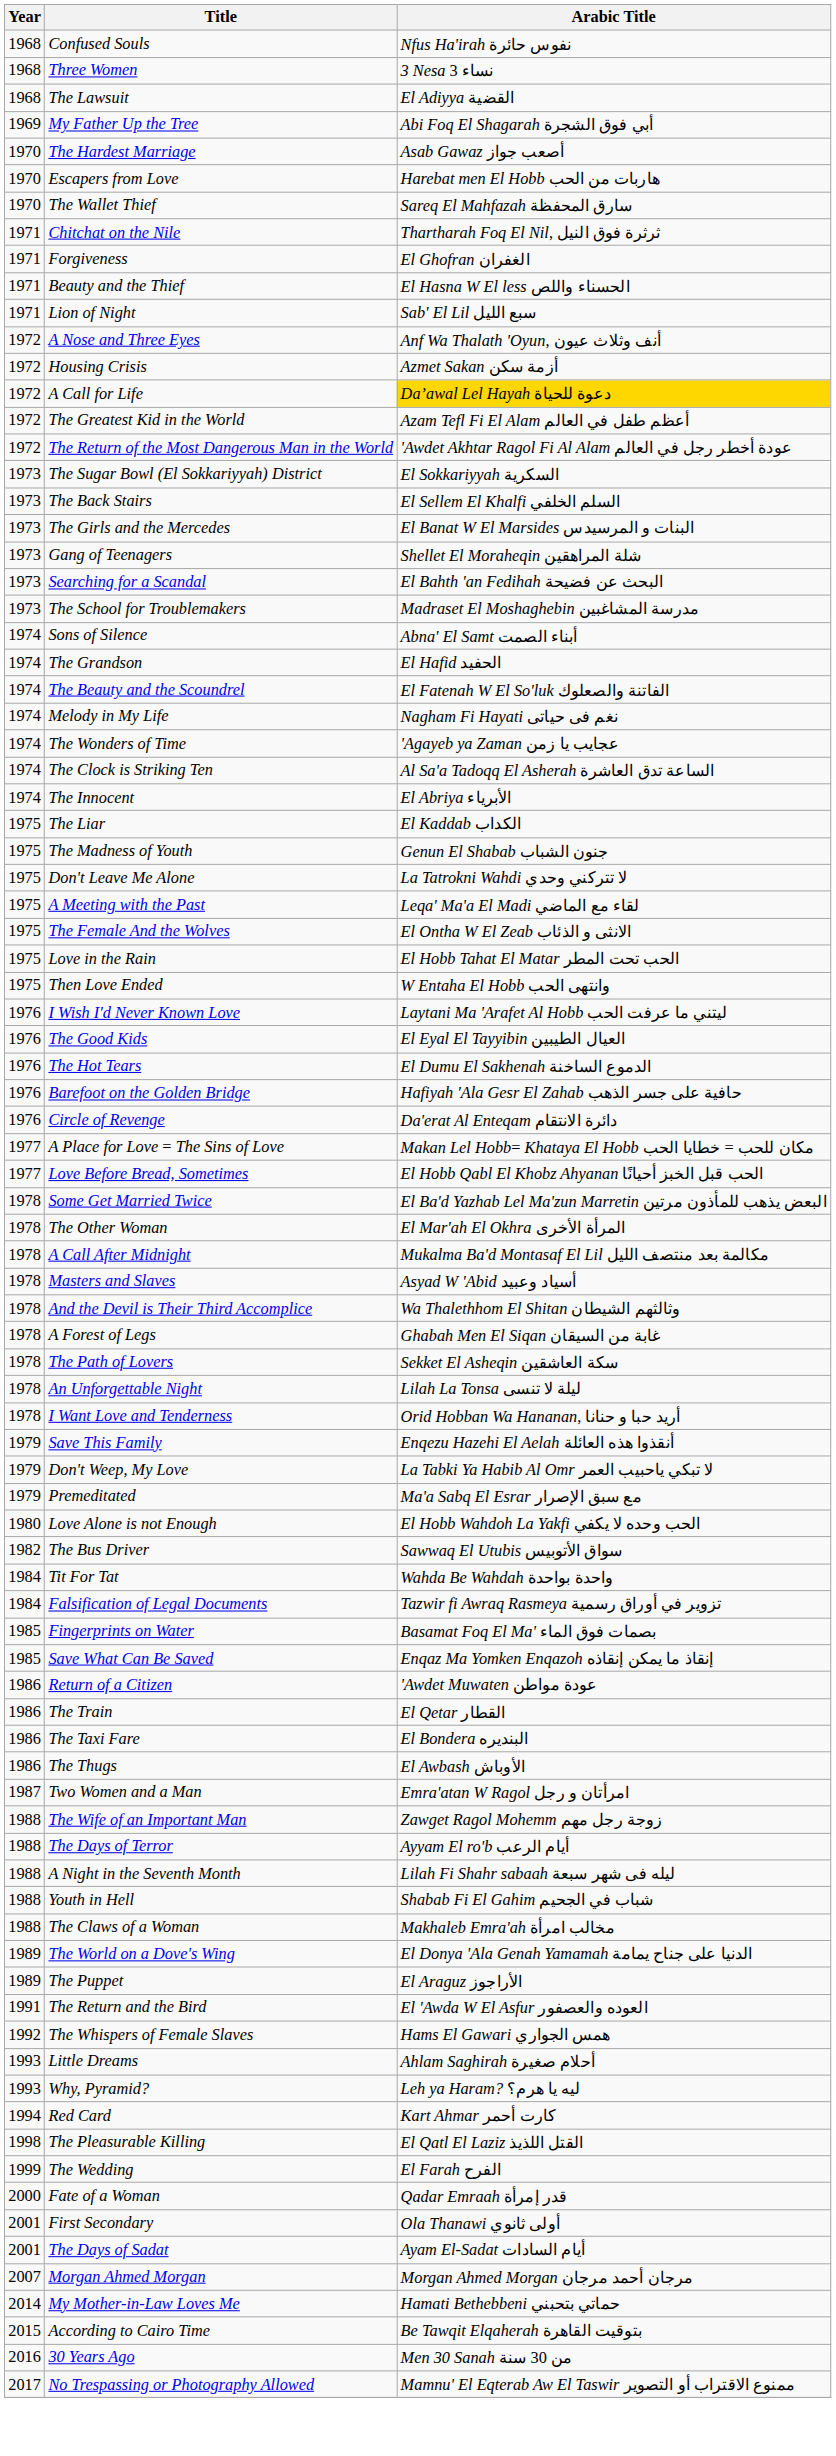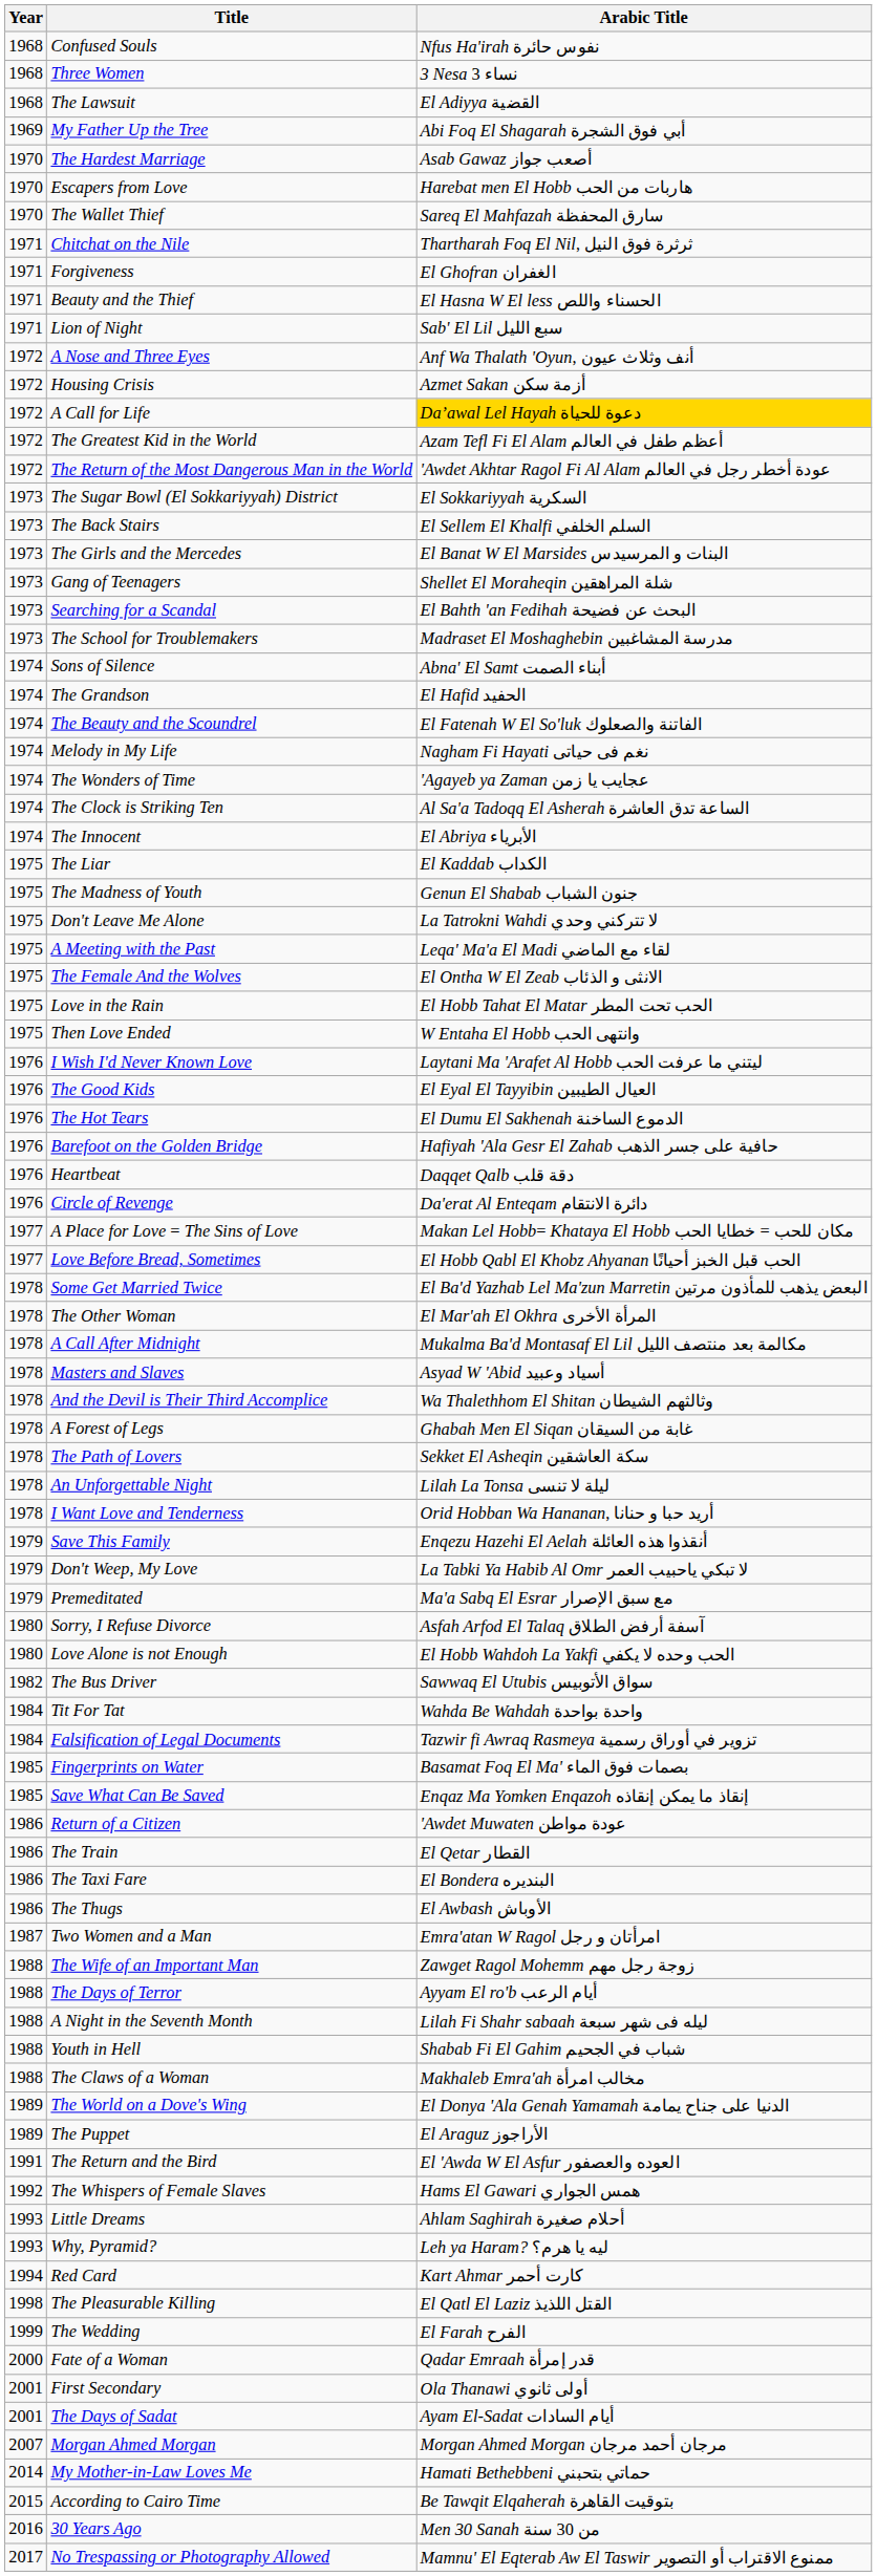 <table Class="wikitable sortable">
 <tr>
 <th>Year</th>
 <th>Title</th>
 <th>Arabic Title</th>
 </tr>
 <tr>
 <td>1968</td>
 <td><em>Confused Souls</em></td>
 <td><em>Nfus Ha'irah</em> نفوس حائرة</td>
 </tr>
 <tr>
 <td>1968</td>
 <td><em><a href='#'>Three Women</a></em></td>
 <td><em>3 Nesa</em> 3 نساء</td>
 </tr>
 <tr>
 <td>1968</td>
 <td><em>The Lawsuit</em></td>
 <td><em>El Adiyya</em> القضية</td>
 </tr>
 <tr>
 <td>1969</td>
 <td><em><a href='#'>My Father Up the Tree</a></em></td>
 <td><em>Abi Foq El Shagarah</em>  أبي فوق الشجرة</td>
 </tr>
 <tr>
 <td>1970</td>
 <td><em><a href='#'>The Hardest Marriage</a></em></td>
 <td><em>Asab Gawaz</em>  أصعب جواز</td>
 </tr>
 <tr>
 <td>1970</td>
 <td><em>Escapers from Love</em></td>
 <td><em>Harebat men El Hobb</em> هاربات من الحب</td>
 </tr>
 <tr>
 <td>1970</td>
 <td><em>The Wallet Thief</em></td>
 <td><em>Sareq El Mahfazah</em>  سارق المحفظة</td>
 </tr>
 <tr>
 <td>1971</td>
 <td><em><a href='#'>Chitchat on the Nile</a></em></td>
 <td><em>Thartharah Foq El Nil</em>, ثرثرة فوق النيل</td>
 </tr>
 <tr>
 <td>1971</td>
 <td><em>Forgiveness</em></td>
 <td><em>El Ghofran</em>  الغفران</td>
 </tr>
 <tr>
 <td>1971</td>
 <td><em>Beauty and the Thief</em></td>
 <td><em>El Hasna W El less</em>    الحسناء واللص</td>
 </tr>
 <tr>
 <td>1971</td>
 <td><em>Lion of Night</em></td>
 <td><em>Sab' El Lil</em>  سبع الليل</td>
 </tr>
 <tr>
 <td>1972</td>
 <td><em><a href='#'>A Nose and Three Eyes</a></em></td>
 <td><em>Anf Wa Thalath 'Oyun</em>, أنف وثلاث عيون</td>
 </tr>
 <tr>
 <td>1972</td>
 <td><em>Housing Crisis</em></td>
 <td><em>Azmet Sakan</em>  أزمة سكن</td>
 </tr>
 <tr>
 <td>1972</td>
 <td><em>A Call for Life</em></td>
 <td style="background: gold;"><em>Da’awal Lel Hayah</em>  دعوة للحياة</td>
 </tr>
 <tr>
 <td>1972</td>
 <td><em>The Greatest Kid in the World</em></td>
 <td><em>Azam Tefl Fi El Alam</em>  أعظم طفل في العالم</td>
 </tr>
 <tr>
 <td>1972</td>
 <td><em><a href='#'>The Return of the Most Dangerous Man in the World</a></em></td>
 <td><em>'Awdet Akhtar Ragol Fi Al Alam  </em>                              عودة أخطر رجل في العالم</td>
 </tr>
 <tr>
 <td>1973</td>
 <td><em>The Sugar Bowl (El Sokkariyyah) District</em></td>
 <td><em>El Sokkariyyah</em> السكرية</td>
 </tr>
 <tr>
 <td>1973</td>
 <td><em>The Back Stairs</em></td>
 <td><em>El Sellem El Khalfi  </em>       السلم الخلفي</td>
 </tr>
 <tr>
 <td>1973</td>
 <td><em>The Girls and the Mercedes</em></td>
 <td><em>El Banat W El Marsides</em> البنات و المرسيدس</td>
 </tr>
 <tr>
 <td>1973</td>
 <td><em>Gang of Teenagers</em></td>
 <td><em>Shellet El Moraheqin</em>  شلة المراهقين</td>
 </tr>
 <tr>
 <td>1973</td>
 <td><em><a href='#'>Searching for a Scandal</a></em></td>
 <td><em>El Bahth 'an Fedihah</em> البحث عن فضيحة</td>
 </tr>
 <tr>
 <td>1973</td>
 <td><em>The School for Troublemakers</em></td>
 <td><em>Madraset El Moshaghebin</em>  مدرسة المشاغبين</td>
 </tr>
 <tr>
 <td>1974</td>
 <td><em>Sons of Silence</em></td>
 <td><em>Abna' El Samt</em>  أبناء الصمت</td>
 </tr>
 <tr>
 <td>1974</td>
 <td><em>The Grandson</em></td>
 <td><em>El Hafid</em>  الحفيد</td>
 </tr>
 <tr>
 <td>1974</td>
 <td><em><a href='#'>The Beauty and the Scoundrel</a></em></td>
 <td><em>El Fatenah W El So'luk</em> الفاتنة والصعلوك</td>
 </tr>
 <tr>
 <td>1974</td>
 <td><em>Melody in My Life</em></td>
 <td><em>Nagham Fi Hayati</em>    نغم فى حياتى</td>
 </tr>
 <tr>
 <td>1974</td>
 <td><em>The Wonders of Time</em></td>
 <td><em>'Agayeb ya Zaman</em>     عجايب يا زمن</td>
 </tr>
 <tr>
 <td>1974</td>
 <td><em>The Clock is Striking Ten</em></td>
 <td><em>Al Sa'a Tadoqq El Asherah </em>الساعة تدق العاشرة</td>
 </tr>
 <tr>
 <td>1974</td>
 <td><em>The Innocent</em></td>
 <td><em>El Abriya </em>  الأبرياء</td>
 </tr>
 <tr>
 <td>1975</td>
 <td><em>The Liar</em></td>
 <td><em>El Kaddab</em> الكداب</td>
 </tr>
 <tr>
 <td>1975</td>
 <td><em>The Madness of Youth</em></td>
 <td><em>Genun El Shabab</em>          جنون الشباب</td>
 </tr>
 <tr>
 <td>1975</td>
 <td><em>Don't Leave Me Alone</em></td>
 <td><em>La Tatrokni Wahdi</em>            لا تتركني وحدي</td>
 </tr>
 <tr>
 <td>1975</td>
 <td><em><a href='#'>A Meeting with the Past</a></em></td>
 <td><em>Leqa' Ma'a El Madi</em>          لقاء مع الماضي</td>
 </tr>
 <tr>
 <td>1975</td>
 <td><em><a href='#'>The Female And the Wolves</a></em></td>
 <td><em>El Ontha W El Zeab </em>    الانثى و الذئاب</td>
 </tr>
 <tr>
 <td>1975</td>
 <td><em>Love in the Rain</em></td>
 <td><em>El Hobb Tahat El Matar</em>  الحب تحت المطر</td>
 </tr>
 <tr>
 <td>1975</td>
 <td><em>Then Love Ended</em></td>
 <td><em>W Entaha El Hobb </em>   وانتهى الحب</td>
 </tr>
 <tr>
 <td>1976</td>
 <td><em><a href='#'>I Wish I'd Never Known Love</a></em></td>
 <td><em>Laytani Ma 'Arafet Al Hobb</em> ليتني ما عرفت الحب</td>
 </tr>
 <tr>
 <td>1976</td>
 <td><em><a href='#'>The Good Kids</a></em></td>
 <td><em>El Eyal El Tayyibin</em>       العيال الطيبين</td>
 </tr>
 <tr>
 <td>1976</td>
 <td><em><a href='#'>The Hot Tears</a></em></td>
 <td><em>El Dumu El Sakhenah</em>  الدموع الساخنة</td>
 </tr>
 <tr>
 <td>1976</td>
 <td><em><a href='#'>Barefoot on the Golden Bridge</a></em></td>
 <td><em>Hafiyah 'Ala Gesr El Zahab</em>   حافية على جسر الذهب</td>
 </tr>
 <tr>
 <td>1976</td>
+<td><em>Heartbeat</em></td>
+<td><em>Daqqet Qalb</em>  دقة قلب</td>
+</tr>
+<tr>
+<td>1976</td>
 <td><em><a href='#'>Circle of Revenge</a></em></td>
 <td><em>Da'erat Al Enteqam</em>       دائرة الانتقام</td>
 </tr>
 <tr>
 <td>1977</td>
 <td><em>A Place for Love</em> = <em>The Sins of Love</em></td>
 <td><em>Makan Lel Hobb</em>= <em>Khataya El Hobb</em>                            مكان للحب = خطايا الحب</td>
 </tr>
 <tr>
 <td>1977</td>
 <td><em><a href='#'>Love Before Bread, Sometimes</a></em></td>
 <td><em>El Hobb Qabl El Khobz Ahyanan</em>                          الحب قبل الخبز أحيانًا</td>
 </tr>
 <tr>
 <td>1978</td>
 <td><em><a href='#'>Some Get Married Twice</a></em></td>
 <td><em>El Ba'd Yazhab Lel Ma'zun Marretin</em>                       البعض يذهب للمأذون مرتين</td>
 </tr>
 <tr>
 <td>1978</td>
 <td><em>The Other Woman</em></td>
 <td><em>El Mar'ah  El Okhra</em>        المرأة الأخرى</td>
 </tr>
 <tr>
 <td>1978</td>
 <td><em><a href='#'>A Call After Midnight</a></em></td>
 <td><em>Mukalma Ba'd Montasaf El Lil </em>                                   مكالمة بعد منتصف الليل</td>
 </tr>
 <tr>
 <td>1978</td>
 <td><em><a href='#'>Masters and Slaves</a></em></td>
 <td><em>Asyad W 'Abid</em> أسياد وعبيد</td>
 </tr>
 <tr>
 <td>1978</td>
 <td><em><a href='#'>And the Devil is Their Third Accomplice</a></em></td>
 <td><em>Wa Thalethhom El Shitan</em> وثالثهم الشيطان</td>
 </tr>
 <tr>
 <td>1978</td>
 <td><em>A Forest of Legs</em></td>
 <td><em>Ghabah Men El Siqan</em>    غابة من السيقان</td>
 </tr>
 <tr>
 <td>1978</td>
 <td><em><a href='#'>The Path of Lovers</a></em></td>
 <td><em>Sekket El Asheqin</em>            سكة العاشقين</td>
 </tr>
 <tr>
 <td>1978</td>
 <td><em><a href='#'>An Unforgettable Night</a></em></td>
 <td><em>Lilah La Tonsa</em> ليلة لا تنسى</td>
 </tr>
 <tr>
 <td>1978</td>
 <td><em><a href='#'>I Want Love and Tenderness</a></em></td>
 <td><em>Orid Hobban Wa Hananan</em>, أريد حبا و حنانا</td>
 </tr>
 <tr>
 <td>1979</td>
 <td><em><a href='#'>Save This Family</a></em></td>
 <td><em>Enqezu Hazehi El Aelah</em> أنقذوا هذه العائلة</td>
 </tr>
 <tr>
 <td>1979</td>
 <td><em>Don't Weep, My Love</em></td>
 <td><em>La Tabki Ya Habib Al Omr</em> لا تبكي ياحبيب العمر</td>
 </tr>
 <tr>
 <td>1979</td>
 <td><em>Premeditated</em></td>
 <td><em>Ma'a Sabq El Esrar </em>    مع سبق الإصرار</td>
+</tr>
+<tr>
+<td>1980</td>
+<td><em>Sorry, I Refuse Divorce</em></td>
+<td><em>Asfah Arfod El Talaq  </em> آسفة أرفض الطلاق</td>
 </tr>
 <tr>
 <td>1980</td>
 <td><em>Love Alone is not Enough</em></td>
 <td><em>El Hobb Wahdoh La Yakfi</em> الحب وحده لا يكفي</td>
 </tr>
 <tr>
 <td>1982</td>
 <td><em>The Bus Driver</em></td>
 <td><em>Sawwaq El Utubis</em>   سواق الأتوبيس</td>
 </tr>
 <tr>
 <td>1984</td>
 <td><em>Tit For Tat</em></td>
 <td><em>Wahda Be Wahdah  </em>   واحدة بواحدة</td>
 </tr>
 <tr>
 <td>1984</td>
 <td><em><a href='#'>Falsification of Legal Documents</a></em></td>
 <td><em>Tazwir fi Awraq Rasmeya</em>  تزوير في أوراق رسمية</td>
 </tr>
 <tr>
 <td>1985</td>
 <td><em><a href='#'>Fingerprints on Water</a></em></td>
 <td><em>Basamat Foq El Ma'  </em>  بصمات فوق الماء</td>
 </tr>
 <tr>
 <td>1985</td>
 <td><em><a href='#'>Save What Can Be Saved </a></em></td>
 <td><em>Enqaz Ma Yomken Enqazoh</em>  إنقاذ ما يمكن إنقاذه</td>
 </tr>
 <tr>
 <td>1986</td>
 <td><em><a href='#'>Return of a Citizen</a></em></td>
 <td><em>'Awdet  Muwaten </em>  عودة مواطن</td>
 </tr>
 <tr>
 <td>1986</td>
 <td><em>The Train</em></td>
 <td><em>El Qetar</em>  القطار</td>
 </tr>
 <tr>
 <td>1986</td>
 <td><em>The Taxi Fare</em></td>
 <td><em>El Bondera</em>  البنديره</td>
 </tr>
 <tr>
 <td>1986</td>
 <td><em>The Thugs</em></td>
 <td><em>El Awbash</em> الأوباش</td>
 </tr>
 <tr>
 <td>1987</td>
 <td><em>Two Women and a Man</em></td>
 <td><em>Emra'atan W Ragol</em>  امرأتان و رجل</td>
 </tr>
 <tr>
 <td>1988</td>
 <td><em><a href='#'>The Wife of an Important Man</a></em></td>
 <td><em>Zawget Ragol Mohemm</em>  زوجة رجل مهم</td>
 </tr>
 <tr>
 <td>1988</td>
 <td><em><a href='#'>The Days of Terror</a></em></td>
 <td><em>Ayyam El ro'b</em>  أيام الرعب</td>
 </tr>
 <tr>
 <td>1988</td>
 <td><em>A Night in the Seventh Month </em></td>
 <td><em>Lilah Fi Shahr sabaah </em>   ليله فى شهر سبعة</td>
 </tr>
 <tr>
 <td>1988</td>
 <td><em>Youth in Hell</em></td>
 <td><em>Shabab Fi El Gahim </em>    شباب في الجحيم</td>
 </tr>
 <tr>
 <td>1988</td>
 <td><em>The Claws of a Woman</em></td>
 <td><em>Makhaleb Emra'ah </em>     مخالب امرأة</td>
 </tr>
 <tr>
 <td>1989</td>
 <td><em><a href='#'>The World on a Dove's Wing</a></em></td>
 <td><em>El Donya 'Ala Genah Yamamah</em> الدنيا على جناح يمامة</td>
 </tr>
 <tr>
 <td>1989</td>
 <td><em>The Puppet</em></td>
 <td><em>El Araguz</em>  الأراجوز</td>
 </tr>
 <tr>
 <td>1991</td>
 <td><em>The Return and the Bird</em></td>
 <td><em>El 'Awda W El Asfur</em>   العوده والعصفور</td>
 </tr>
 <tr>
 <td>1992</td>
 <td><em>The Whispers of Female Slaves</em></td>
 <td><em>Hams El Gawari </em>            همس الجواري</td>
 </tr>
 <tr>
 <td>1993</td>
 <td><em>Little Dreams</em></td>
 <td><em>Ahlam Saghirah </em>              أحلام صغيرة</td>
 </tr>
 <tr>
 <td>1993</td>
 <td><em>Why,  Pyramid?</em></td>
 <td><em>Leh ya Haram?</em>  ليه يا هرم؟</td>
 </tr>
 <tr>
 <td>1994</td>
 <td><em>Red Card</em></td>
 <td><em>Kart Ahmar</em>  كارت أحمر</td>
 </tr>
 <tr>
 <td>1998</td>
 <td><em>The Pleasurable Killing</em></td>
 <td><em>El Qatl El Laziz</em>  القتل اللذيذ</td>
 </tr>
 <tr>
 <td>1999</td>
 <td><em>The Wedding</em></td>
 <td><em>El Farah</em>   الفرح</td>
 </tr>
 <tr>
 <td>2000</td>
 <td><em>Fate of a Woman</em></td>
 <td><em>Qadar Emraah</em>  قدر إمرأة</td>
 </tr>
 <tr>
 <td>2001</td>
 <td><em>First Secondary</em></td>
 <td><em>Ola Thanawi</em>  أولى ثانوي</td>
 </tr>
 <tr>
 <td>2001</td>
 <td><em><a href='#'>The Days of Sadat</a></em></td>
 <td><em>Ayam El-Sadat </em>   أيام السادات</td>
 </tr>
 <tr>
 <td>2007</td>
 <td><em><a href='#'>Morgan Ahmed Morgan</a></em></td>
 <td><em>Morgan Ahmed Morgan</em>   مرجان أحمد مرجان</td>
 </tr>
 <tr>
 <td>2014</td>
 <td><em><a href='#'>My Mother-in-Law Loves Me</a></em></td>
 <td><em>Hamati Bethebbeni </em>     حماتي بتحبني</td>
 </tr>
 <tr>
 <td>2015</td>
 <td><em>According to  Cairo Time</em></td>
 <td><em>Be Tawqit Elqaherah</em>  بتوقيت القاهرة</td>
 </tr>
 <tr>
 <td>2016</td>
 <td><em><a href='#'>30 Years Ago</a> </em></td>
 <td><em>Men 30 Sanah</em>   من 30 سنة</td>
 </tr>
 <tr>
 <td>2017</td>
 <td><em><a href='#'>No Trespassing or Photography Allowed</a></em></td>
 <td><em>Mamnu' El Eqterab  Aw  El Taswir</em>                              ممنوع الاقتراب أو التصوير</td>
 </tr>
 <tr>
 </tr>
 </table>
